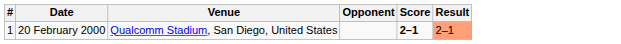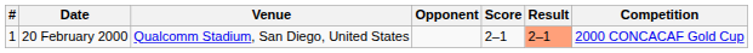 <table class="wikitable">
 <tr>
 <th>#</th>
 <th>Date</th>
 <th>Venue</th>
 <th>Opponent</th>
 <th>Score</th>
 <th>Result</th>
+<th>Competition</th>
 </tr>
 <tr>
 <td>1</td>
 <td>20 February 2000</td>
 <td><a href='#'>Qualcomm Stadium</a>, San Diego, United States</td>
 <td></td>
-<td><strong>2–1</strong></td>
+<td>2–1</td>
 <td style="background: lightsalmon;">2–1</td>
+<td><a href='#'>2000 CONCACAF Gold Cup</a></td>
 </tr>
 </table>
